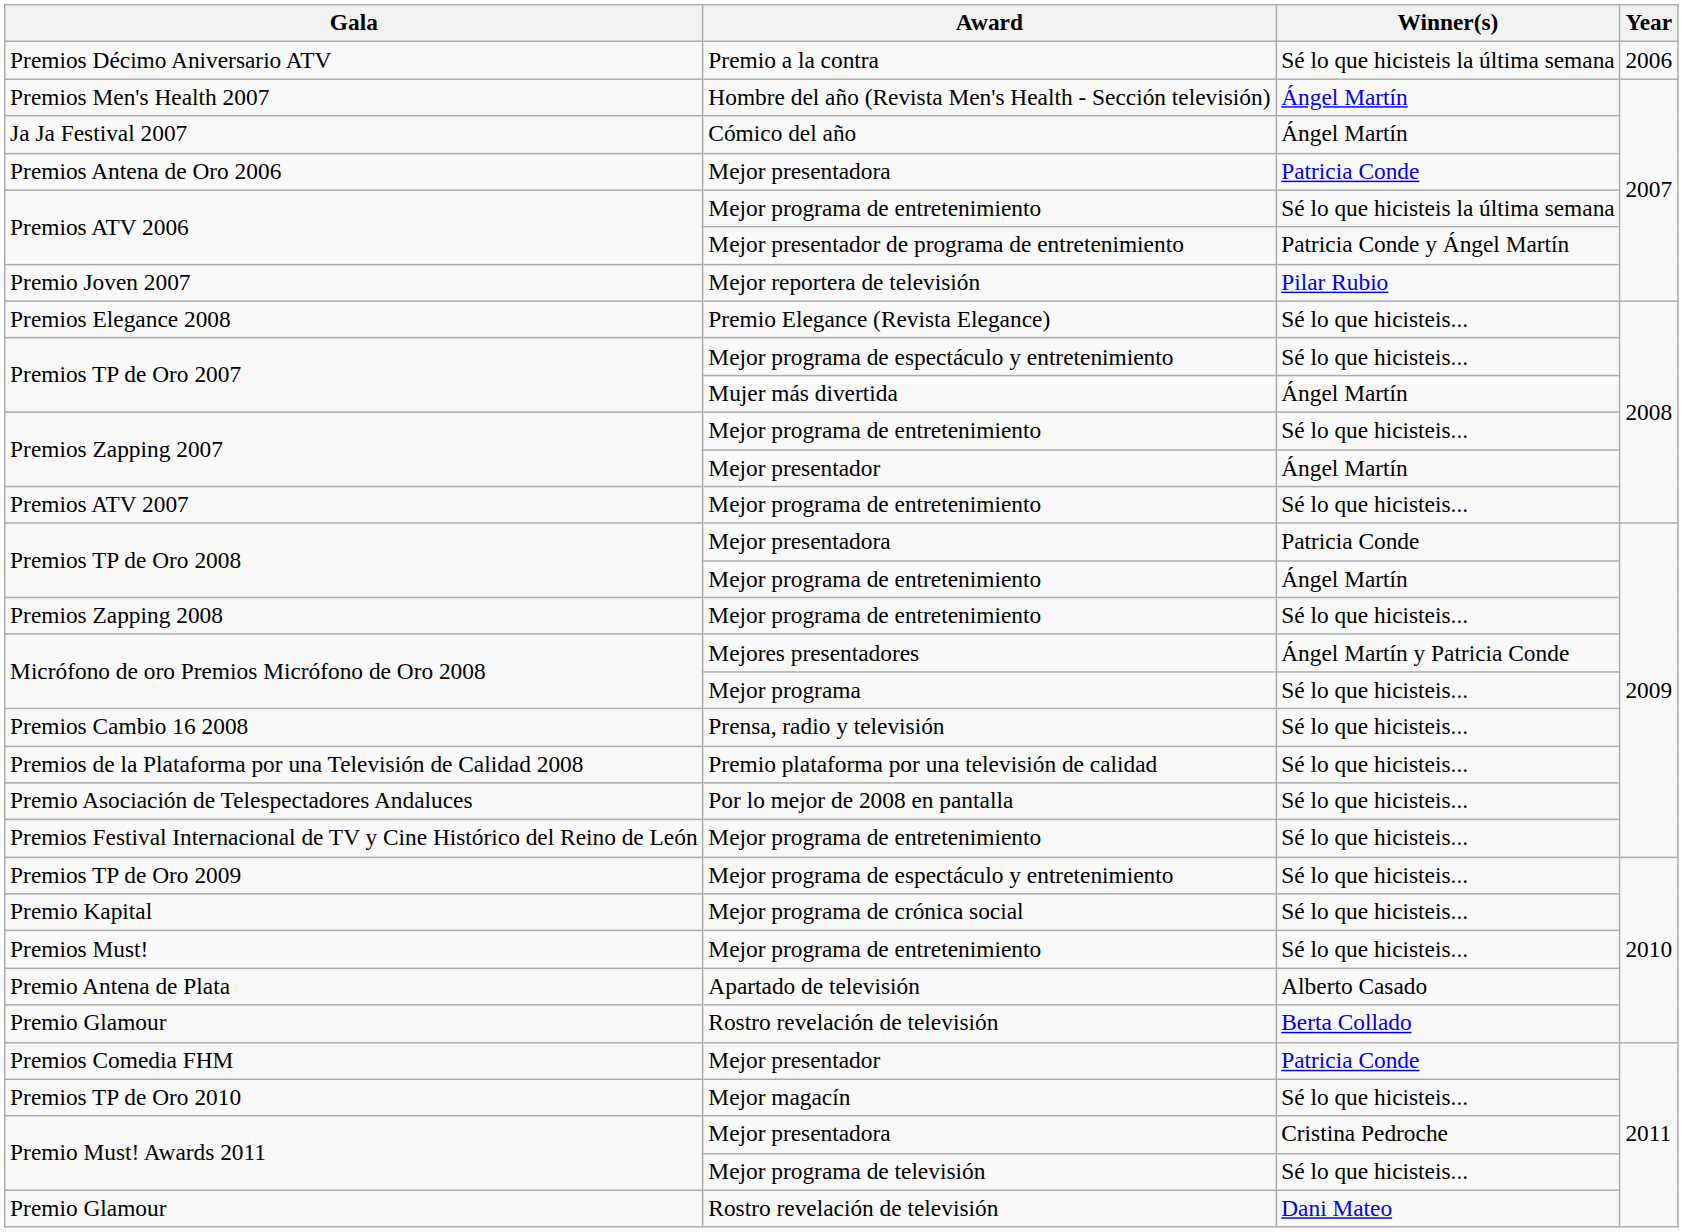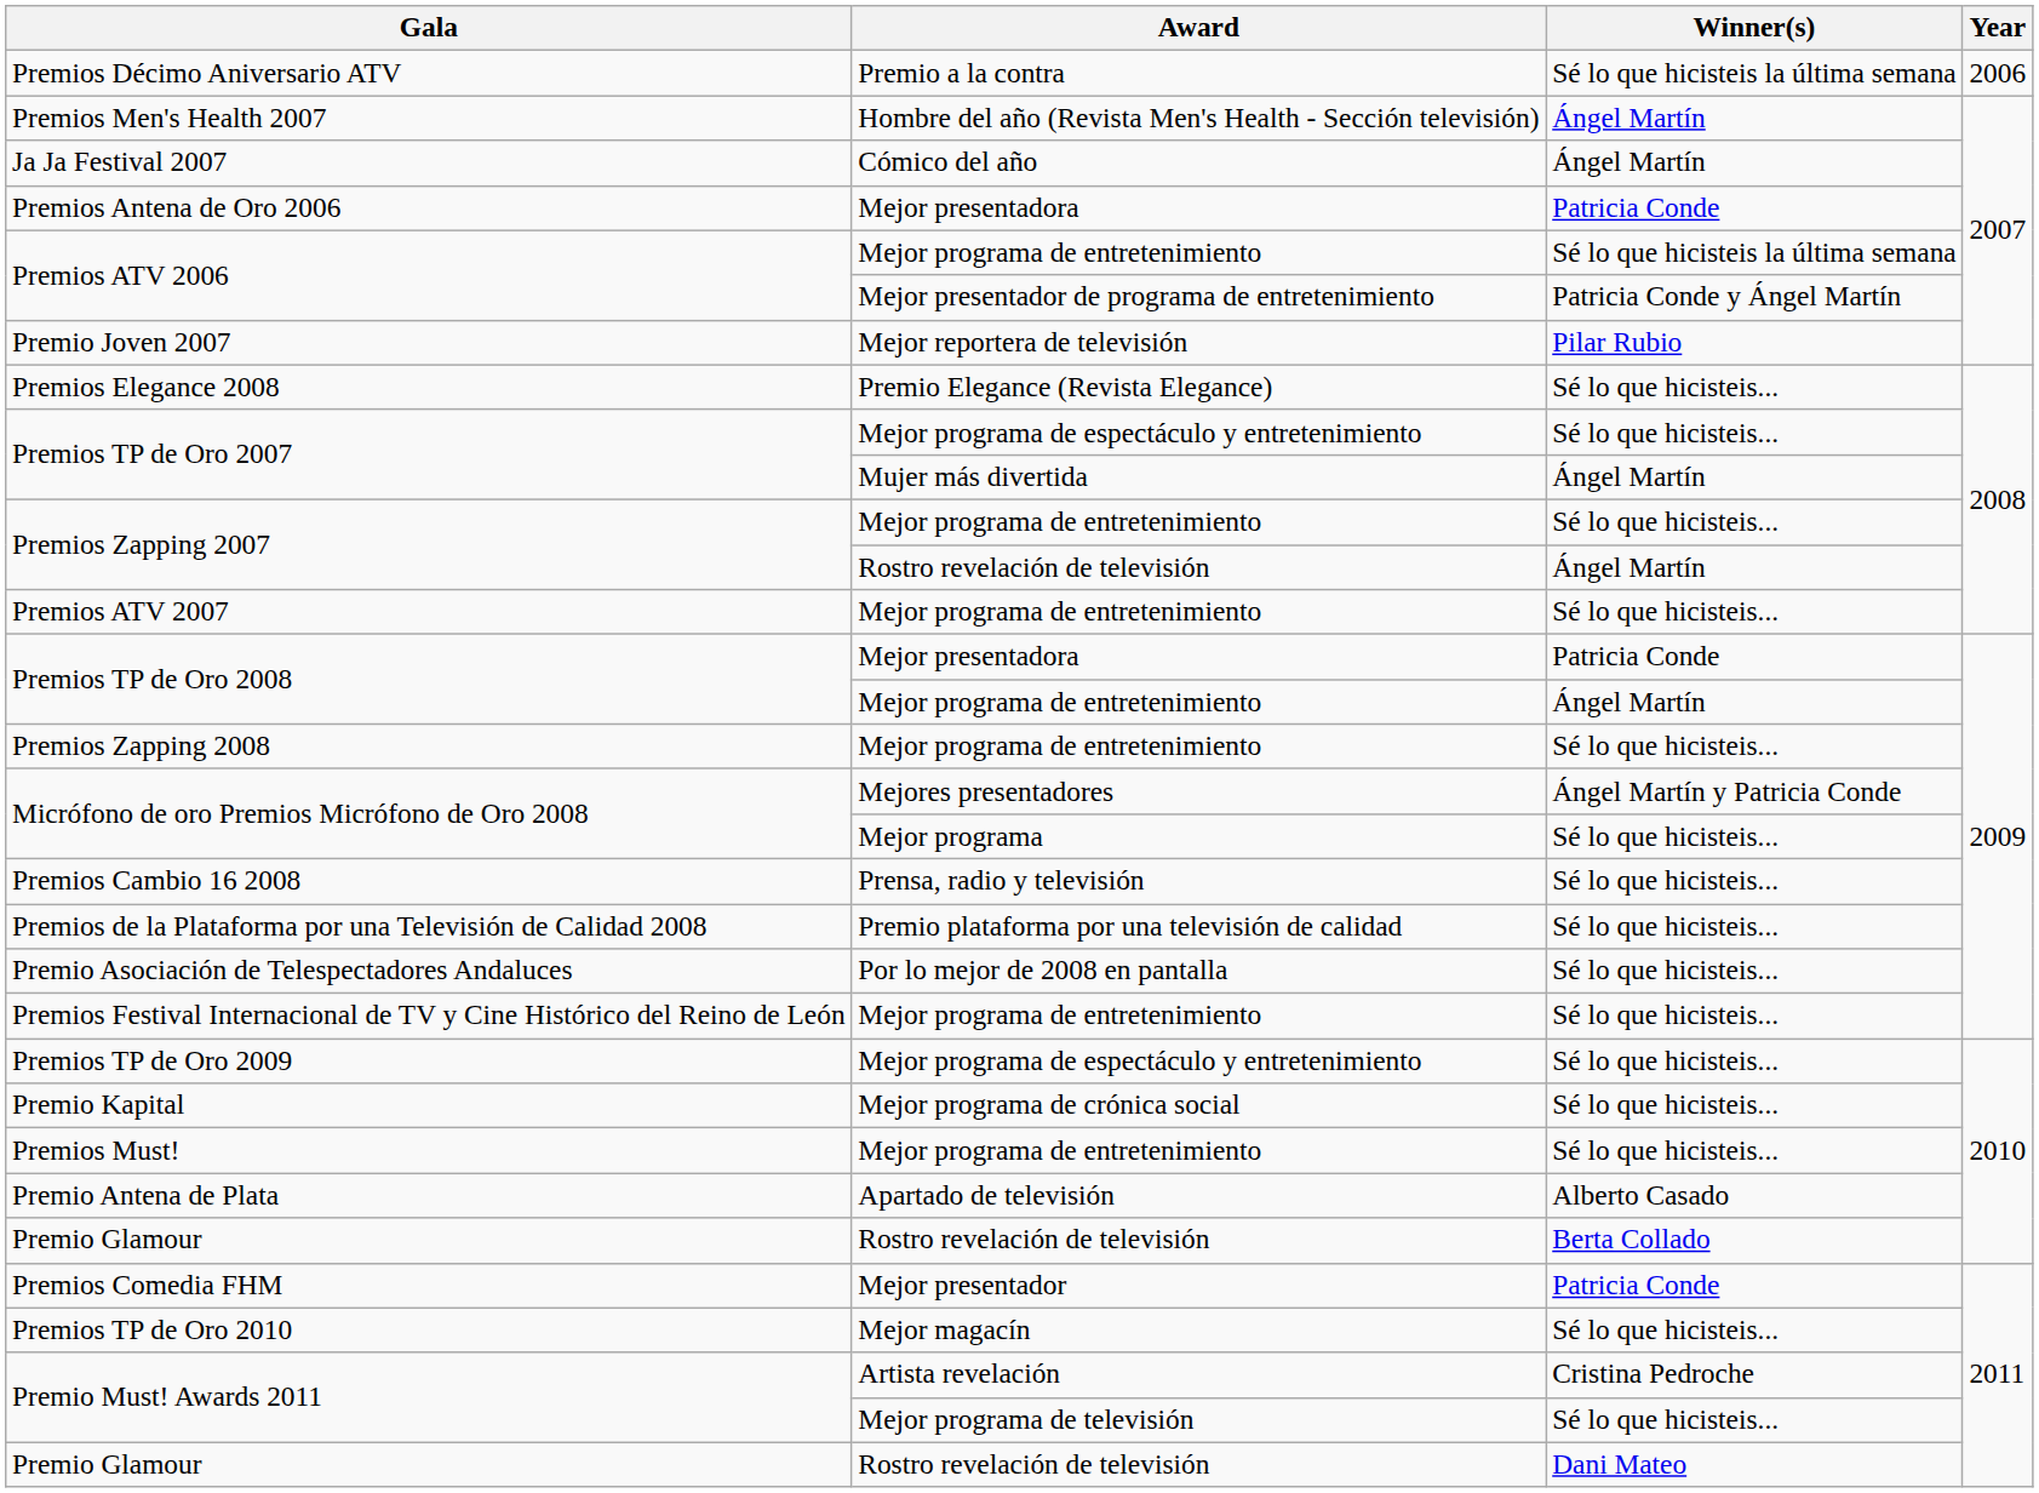 <table class="wikitable">
 <tr>
 <th>Gala</th>
 <th>Award</th>
 <th>Winner(s)</th>
 <th>Year</th>
 </tr>
 <tr>
 <td>Premios Décimo Aniversario ATV</td>
 <td>Premio a la contra</td>
 <td>Sé lo que hicisteis la última semana</td>
 <td>2006</td>
 </tr>
 <tr>
 <td>Premios Men's Health 2007</td>
 <td>Hombre del año (Revista Men's Health - Sección televisión)</td>
 <td><a href='#'>Ángel Martín</a></td>
 <td rowspan=6>2007</td>
 </tr>
 <tr>
 <td>Ja Ja Festival 2007</td>
 <td>Cómico del año</td>
 <td>Ángel Martín</td>
 </tr>
 <tr>
 <td Antena de Oro>Premios Antena de Oro 2006</td>
 <td>Mejor presentadora</td>
 <td><a href='#'>Patricia Conde</a></td>
 </tr>
 <tr>
 <td rowspan=2>Premios ATV 2006</td>
 <td>Mejor programa de entretenimiento</td>
 <td>Sé lo que hicisteis la última semana</td>
 </tr>
 <tr>
 <td>Mejor presentador de programa de entretenimiento</td>
 <td>Patricia Conde y Ángel Martín</td>
 </tr>
 <tr>
 <td>Premio Joven 2007</td>
 <td>Mejor reportera de televisión</td>
 <td><a href='#'>Pilar Rubio</a></td>
 </tr>
 <tr>
 <td>Premios Elegance 2008</td>
 <td>Premio Elegance (Revista Elegance)</td>
 <td>Sé lo que hicisteis...</td>
 <td rowspan=6>2008</td>
 </tr>
 <tr>
 <td rowspan=2>Premios TP de Oro 2007</td>
 <td>Mejor programa de espectáculo y entretenimiento</td>
 <td>Sé lo que hicisteis...</td>
 </tr>
 <tr>
 <td>Mujer más divertida</td>
 <td>Ángel Martín</td>
 </tr>
 <tr>
 <td rowspan=2>Premios Zapping 2007</td>
 <td>Mejor programa de entretenimiento</td>
 <td>Sé lo que hicisteis...</td>
 </tr>
 <tr>
-<td>Mejor presentador</td>
+<td>Rostro revelación de televisión</td>
 <td>Ángel Martín</td>
 </tr>
 <tr>
 <td>Premios ATV 2007</td>
 <td>Mejor programa de entretenimiento</td>
 <td>Sé lo que hicisteis...</td>
 </tr>
 <tr>
 <td rowspan=2>Premios TP de Oro 2008</td>
 <td>Mejor presentadora</td>
 <td>Patricia Conde</td>
 <td rowspan=9>2009</td>
 </tr>
 <tr>
 <td>Mejor programa de entretenimiento</td>
 <td>Ángel Martín</td>
 </tr>
 <tr>
 <td>Premios Zapping 2008</td>
 <td>Mejor programa de entretenimiento</td>
 <td>Sé lo que hicisteis...</td>
 </tr>
 <tr>
 <td rowspan=2>Micrófono de oro Premios Micrófono de Oro 2008</td>
 <td>Mejores presentadores</td>
 <td>Ángel Martín y Patricia Conde</td>
 </tr>
 <tr>
 <td>Mejor programa</td>
 <td>Sé lo que hicisteis...</td>
 </tr>
 <tr>
 <td>Premios Cambio 16 2008</td>
 <td>Prensa, radio y televisión</td>
 <td>Sé lo que hicisteis...</td>
 </tr>
 <tr>
 <td>Premios de la Plataforma por una Televisión de Calidad 2008</td>
 <td>Premio plataforma por una televisión de calidad</td>
 <td>Sé lo que hicisteis...</td>
 </tr>
 <tr>
 <td>Premio Asociación de Telespectadores Andaluces</td>
 <td>Por lo mejor de 2008 en pantalla</td>
 <td>Sé lo que hicisteis...</td>
 </tr>
 <tr>
 <td>Premios Festival Internacional de TV y Cine Histórico del Reino de León</td>
 <td>Mejor programa de entretenimiento</td>
 <td>Sé lo que hicisteis...</td>
 </tr>
 <tr>
 <td Anexo:Premios TP de Oro 2009>Premios TP de Oro 2009</td>
 <td>Mejor programa de espectáculo y entretenimiento</td>
 <td>Sé lo que hicisteis...</td>
 <td rowspan=5>2010</td>
 </tr>
 <tr>
 <td>Premio Kapital</td>
 <td>Mejor programa de crónica social</td>
 <td>Sé lo que hicisteis...</td>
 </tr>
 <tr>
 <td>Premios Must!</td>
 <td>Mejor programa de entretenimiento</td>
 <td>Sé lo que hicisteis...</td>
 </tr>
 <tr>
 <td>Premio Antena de Plata</td>
 <td>Apartado de televisión</td>
 <td>Alberto Casado</td>
 </tr>
 <tr>
 <td>Premio Glamour</td>
 <td>Rostro revelación de televisión</td>
 <td><a href='#'>Berta Collado</a></td>
 </tr>
 <tr>
 <td>Premios Comedia FHM</td>
 <td>Mejor presentador</td>
 <td><a href='#'>Patricia Conde</a></td>
 <td rowspan=5>2011</td>
 </tr>
 <tr>
 <td>Premios TP de Oro 2010</td>
 <td>Mejor magacín</td>
 <td>Sé lo que hicisteis...</td>
 </tr>
 <tr>
 <td rowspan=2>Premio Must! Awards 2011</td>
-<td>Mejor presentadora</td>
+<td>Artista revelación</td>
 <td>Cristina Pedroche</td>
 </tr>
 <tr>
 <td>Mejor programa de televisión</td>
 <td>Sé lo que hicisteis...</td>
 </tr>
 <tr>
 <td>Premio Glamour</td>
 <td>Rostro revelación de televisión</td>
 <td><a href='#'>Dani Mateo</a></td>
 </tr>
 </table>
